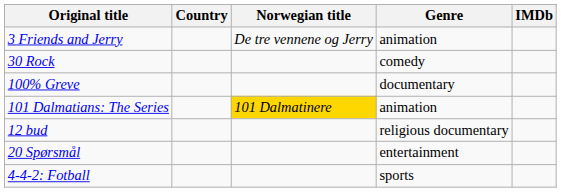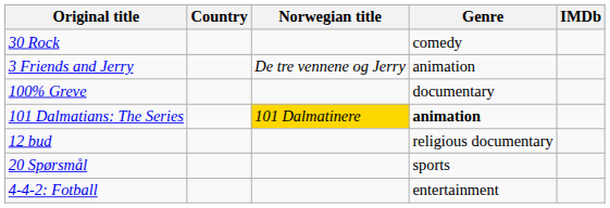 <table class="wikitable">
 <tr>
 <th>Original title</th>
 <th>Country</th>
 <th>Norwegian title</th>
 <th>Genre</th>
 <th>IMDb</th>
 </tr>
 <tr>
+<td><em><a href='#'>30 Rock</a></em></td>
+<td></td>
+<td></td>
+<td>comedy</td>
+<td></td>
+</tr>
+<tr>
 <td><em><a href='#'>3 Friends and Jerry</a></em></td>
 <td> </td>
 <td><em>De tre vennene og Jerry</em></td>
 <td>animation</td>
-<td></td>
-</tr>
-<tr>
-<td><em><a href='#'>30 Rock</a></em></td>
-<td></td>
-<td></td>
-<td>comedy</td>
 <td></td>
 </tr>
 <tr>
 <td><em><a href='#'>100% Greve</a></em></td>
 <td></td>
 <td></td>
 <td>documentary</td>
 <td></td>
 </tr>
 <tr>
 <td><em><a href='#'>101 Dalmatians: The Series</a></em></td>
 <td></td>
 <td style="background: gold;"><em>101 Dalmatinere</em></td>
-<td>animation</td>
+<td><strong>animation</strong></td>
 <td></td>
 </tr>
 <tr>
 <td><em><a href='#'>12 bud</a></em></td>
 <td></td>
 <td></td>
 <td>religious documentary</td>
 <td></td>
 </tr>
 <tr>
 <td><em><a href='#'>20 Spørsmål</a></em></td>
 <td></td>
 <td></td>
-<td>entertainment</td>
+<td>sports</td>
 <td></td>
 </tr>
 <tr>
 <td><em><a href='#'>4-4-2: Fotball</a></em></td>
 <td></td>
 <td></td>
-<td>sports</td>
+<td>entertainment</td>
 <td></td>
 </tr>
 </table>
